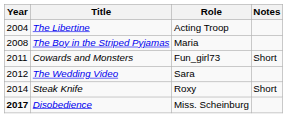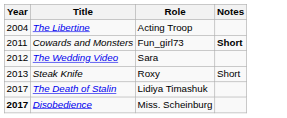 <table class="wikitable">
 <tr>
 <th>Year</th>
 <th>Title</th>
 <th>Role</th>
 <th>Notes</th>
 </tr>
 <tr>
 <td>2004</td>
 <td><em><a href='#'>The Libertine</a></em></td>
 <td>Acting Troop</td>
 <td></td>
 </tr>
 <tr>
-<td>2008</td>
-<td><em><a href='#'>The Boy in the Striped Pyjamas</a></em></td>
-<td>Maria</td>
-<td></td>
-</tr>
-<tr>
 <td>2011</td>
 <td><em>Cowards and Monsters</em></td>
 <td>Fun_girl73</td>
-<td>Short</td>
+<td><strong>Short</strong></td>
 </tr>
 <tr>
 <td>2012</td>
 <td><em><a href='#'>The Wedding Video</a></em></td>
 <td>Sara</td>
 <td></td>
 </tr>
 <tr>
-<td>2014</td>
+<td>2013</td>
 <td><em>Steak Knife</em></td>
 <td>Roxy</td>
 <td>Short</td>
+</tr>
+<tr>
+<td>2017</td>
+<td><em><a href='#'>The Death of Stalin</a></em></td>
+<td>Lidiya Timashuk</td>
+<td></td>
 </tr>
 <tr>
 <td><strong>2017</strong></td>
 <td><em><a href='#'>Disobedience</a></em></td>
 <td>Miss. Scheinburg</td>
 <td></td>
 </tr>
 </table>
